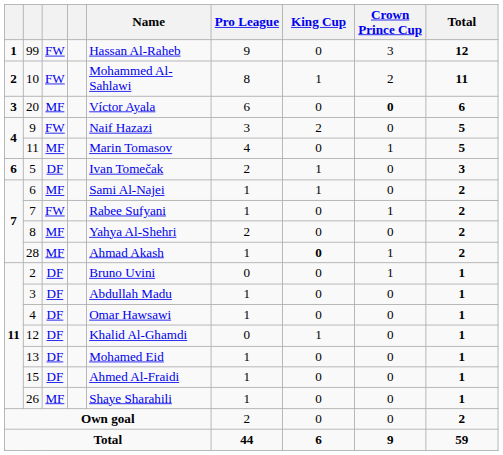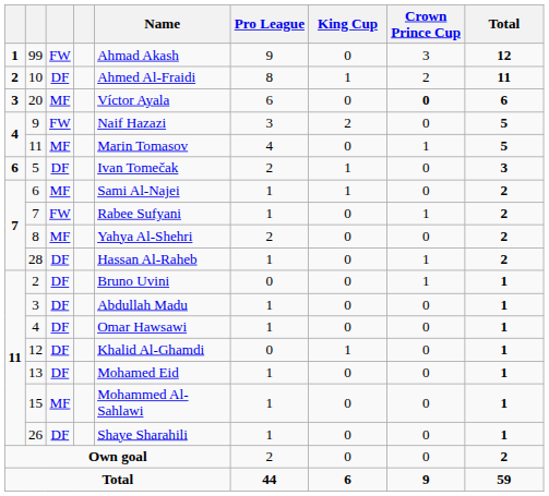 <table class="wikitable" style="text-align:center">
 <tr>
 <th width=15></th>
 <th width=15></th>
 <th width=15></th>
 <th width=15></th>
 <th width=145>Name</th>
 <th width=80><a href='#'>Pro League</a></th>
 <th width=80><a href='#'>King Cup</a></th>
 <th width=80><a href='#'>Crown Prince Cup</a></th>
 <th width=80>Total</th>
 </tr>
 <tr>
 <td><strong>1</strong></td>
 <td>99</td>
 <td><a href='#'>FW</a></td>
 <td></td>
-<td align=left><a href='#'>Hassan Al-Raheb</a></td>
+<td align=left><a href='#'>Ahmad Akash</a></td>
 <td>9</td>
 <td>0</td>
 <td>3</td>
 <td><strong>12</strong></td>
 </tr>
 <tr>
 <td><strong>2</strong></td>
 <td>10</td>
-<td><a href='#'>FW</a></td>
+<td><a href='#'>DF</a></td>
 <td></td>
-<td align=left><a href='#'>Mohammed Al-Sahlawi</a></td>
+<td align=left><a href='#'>Ahmed Al-Fraidi</a></td>
 <td>8</td>
 <td>1</td>
 <td>2</td>
 <td><strong>11</strong></td>
 </tr>
 <tr>
 <td><strong>3</strong></td>
 <td>20</td>
 <td><a href='#'>MF</a></td>
 <td></td>
 <td align=left><a href='#'>Víctor Ayala</a></td>
 <td>6</td>
 <td>0</td>
 <td><strong>0</strong></td>
 <td><strong>6</strong></td>
 </tr>
 <tr>
 <td rowspan=2><strong>4</strong></td>
 <td>9</td>
 <td><a href='#'>FW</a></td>
 <td></td>
 <td align=left><a href='#'>Naif Hazazi</a></td>
 <td>3</td>
 <td>2</td>
 <td>0</td>
 <td><strong>5</strong></td>
 </tr>
 <tr>
 <td>11</td>
 <td><a href='#'>MF</a></td>
 <td></td>
 <td align=left><a href='#'>Marin Tomasov</a></td>
 <td>4</td>
 <td>0</td>
 <td>1</td>
 <td><strong>5</strong></td>
 </tr>
 <tr>
 <td><strong>6</strong></td>
 <td>5</td>
 <td><a href='#'>DF</a></td>
 <td></td>
 <td align=left><a href='#'>Ivan Tomečak</a></td>
 <td>2</td>
 <td>1</td>
 <td>0</td>
 <td><strong>3</strong></td>
 </tr>
 <tr>
 <td rowspan=4><strong>7</strong></td>
 <td>6</td>
 <td><a href='#'>MF</a></td>
 <td></td>
 <td align=left><a href='#'>Sami Al-Najei</a></td>
 <td>1</td>
 <td>1</td>
 <td>0</td>
 <td><strong>2</strong></td>
 </tr>
 <tr>
 <td>7</td>
 <td><a href='#'>FW</a></td>
 <td></td>
 <td align=left><a href='#'>Rabee Sufyani</a></td>
 <td>1</td>
 <td>0</td>
 <td>1</td>
 <td><strong>2</strong></td>
 </tr>
 <tr>
 <td>8</td>
 <td><a href='#'>MF</a></td>
 <td></td>
 <td align=left><a href='#'>Yahya Al-Shehri</a></td>
 <td>2</td>
 <td>0</td>
 <td>0</td>
 <td><strong>2</strong></td>
 </tr>
 <tr>
 <td>28</td>
-<td><a href='#'>MF</a></td>
+<td><a href='#'>DF</a></td>
 <td></td>
-<td align=left><a href='#'>Ahmad Akash</a></td>
+<td align=left><a href='#'>Hassan Al-Raheb</a></td>
 <td>1</td>
-<td><strong>0</strong></td>
+<td>0</td>
 <td>1</td>
 <td><strong>2</strong></td>
 </tr>
 <tr>
 <td rowspan=7><strong>11</strong></td>
 <td>2</td>
 <td><a href='#'>DF</a></td>
 <td></td>
 <td align=left><a href='#'>Bruno Uvini</a></td>
 <td>0</td>
 <td>0</td>
 <td>1</td>
 <td><strong>1</strong></td>
 </tr>
 <tr>
 <td>3</td>
 <td><a href='#'>DF</a></td>
 <td></td>
 <td align=left><a href='#'>Abdullah Madu</a></td>
 <td>1</td>
 <td>0</td>
 <td>0</td>
 <td><strong>1</strong></td>
 </tr>
 <tr>
 <td>4</td>
 <td><a href='#'>DF</a></td>
 <td></td>
 <td align=left><a href='#'>Omar Hawsawi</a></td>
 <td>1</td>
 <td>0</td>
 <td>0</td>
 <td><strong>1</strong></td>
 </tr>
 <tr>
 <td>12</td>
 <td><a href='#'>DF</a></td>
 <td></td>
 <td align=left><a href='#'>Khalid Al-Ghamdi</a></td>
 <td>0</td>
 <td>1</td>
 <td>0</td>
 <td><strong>1</strong></td>
 </tr>
 <tr>
 <td>13</td>
 <td><a href='#'>DF</a></td>
 <td></td>
 <td align=left><a href='#'>Mohamed Eid</a></td>
 <td>1</td>
 <td>0</td>
 <td>0</td>
 <td><strong>1</strong></td>
 </tr>
 <tr>
 <td>15</td>
-<td><a href='#'>DF</a></td>
+<td><a href='#'>MF</a></td>
 <td></td>
-<td align=left><a href='#'>Ahmed Al-Fraidi</a></td>
+<td align=left><a href='#'>Mohammed Al-Sahlawi</a></td>
 <td>1</td>
 <td>0</td>
 <td>0</td>
 <td><strong>1</strong></td>
 </tr>
 <tr>
 <td>26</td>
-<td><a href='#'>MF</a></td>
+<td><a href='#'>DF</a></td>
 <td></td>
 <td align=left><a href='#'>Shaye Sharahili</a></td>
 <td>1</td>
 <td>0</td>
 <td>0</td>
 <td><strong>1</strong></td>
 </tr>
 <tr>
 <td colspan=5><strong>Own goal</strong></td>
 <td>2</td>
 <td>0</td>
 <td>0</td>
 <td><strong>2</strong></td>
 </tr>
 <tr>
 <td colspan=5><strong>Total</strong></td>
 <td><strong>44</strong></td>
 <td><strong>6</strong></td>
 <td><strong>9</strong></td>
 <td><strong>59</strong></td>
 </tr>
 </table>
